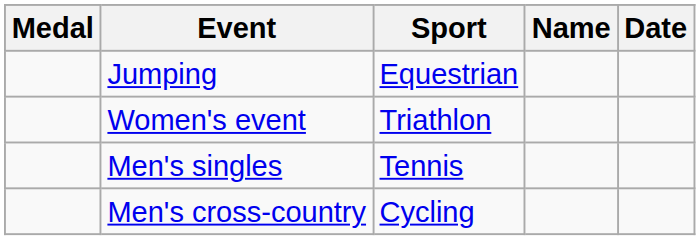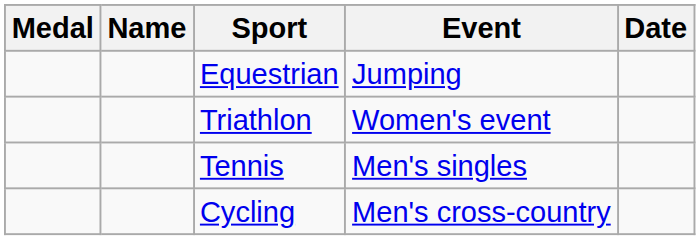 <table class="wikitable sortable" style="font-size: 95%;">
 <tr>
 <th>Medal</th>
+<th>Name</th>
+<th>Sport</th>
 <th>Event</th>
-<th>Sport</th>
-<th>Name</th>
 <th>Date</th>
 </tr>
 <tr>
 <td></td>
+<td></td>
+<td><a href='#'>Equestrian</a></td>
 <td><a href='#'>Jumping</a></td>
-<td><a href='#'>Equestrian</a></td>
-<td></td>
 <td></td>
 </tr>
 <tr>
 <td></td>
+<td></td>
+<td><a href='#'>Triathlon</a></td>
 <td><a href='#'>Women's event</a></td>
-<td><a href='#'>Triathlon</a></td>
-<td></td>
 <td></td>
 </tr>
 <tr>
 <td></td>
+<td></td>
+<td><a href='#'>Tennis</a></td>
 <td><a href='#'>Men's singles</a></td>
-<td><a href='#'>Tennis</a></td>
-<td></td>
 <td></td>
 </tr>
 <tr>
 <td></td>
+<td></td>
+<td><a href='#'>Cycling</a></td>
 <td><a href='#'>Men's cross-country</a></td>
-<td><a href='#'>Cycling</a></td>
-<td></td>
 <td></td>
 </tr>
 </table>
